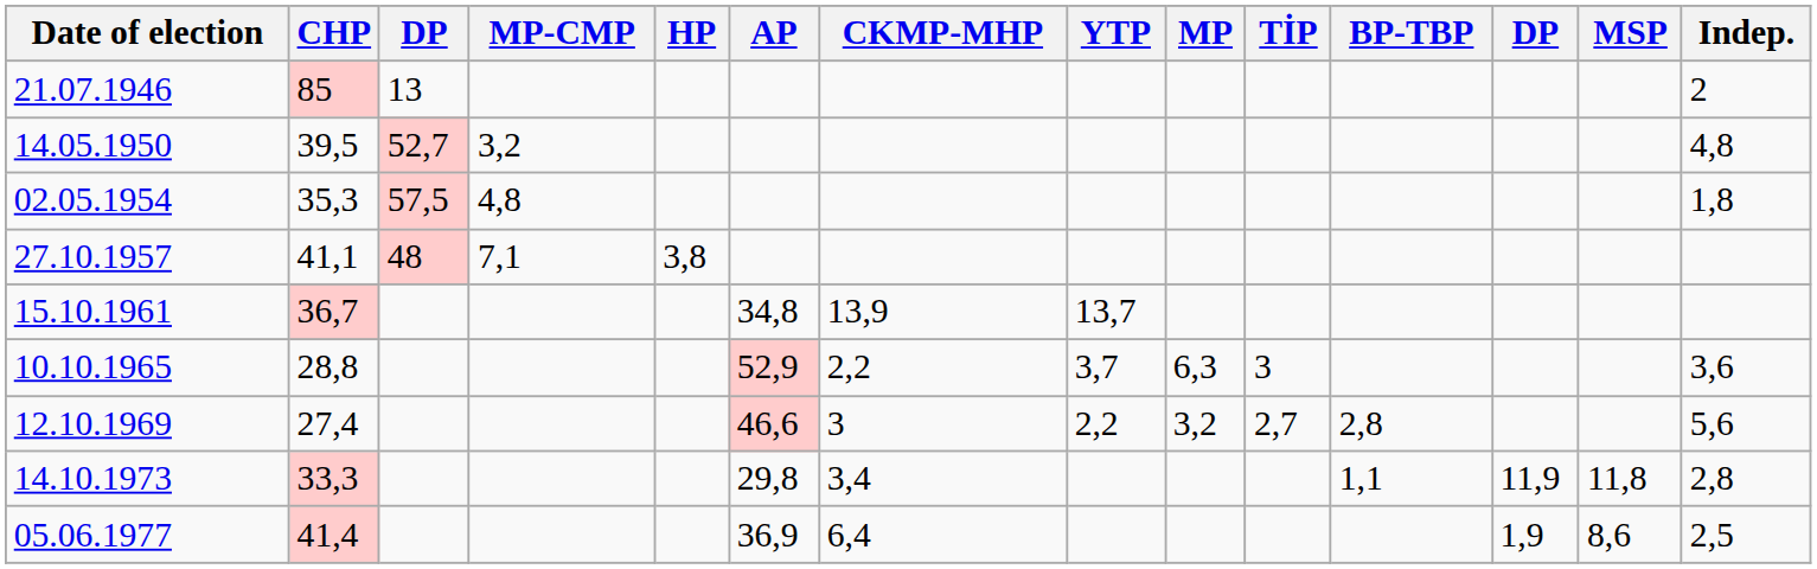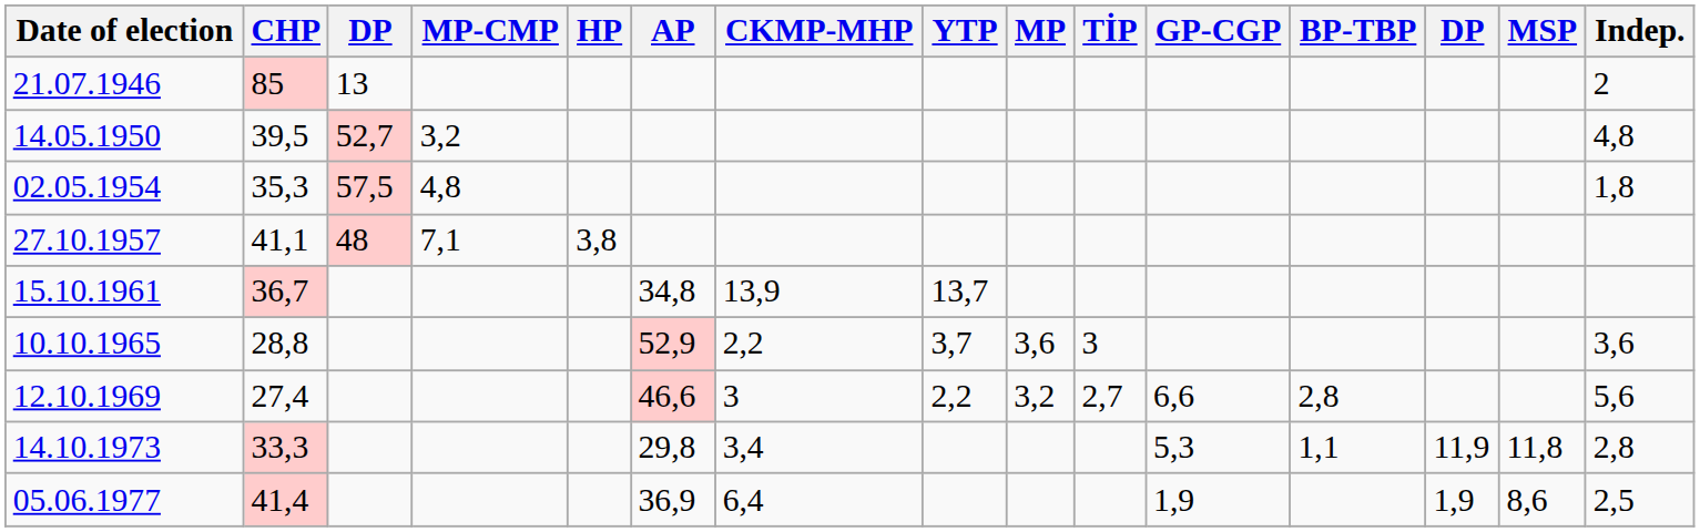 <table class="wikitable sortable">
 <tr>
 <th>Date of election</th>
 <th><a href='#'>CHP</a></th>
 <th><a href='#'>DP</a></th>
 <th><a href='#'>MP-CMP</a></th>
 <th><a href='#'>HP</a></th>
 <th><a href='#'>AP</a></th>
 <th><a href='#'>CKMP-MHP</a></th>
 <th><a href='#'>YTP</a></th>
 <th><a href='#'>MP</a></th>
 <th><a href='#'>TİP</a></th>
+<th><a href='#'>GP-CGP</a></th>
 <th><a href='#'>BP-TBP</a></th>
 <th><a href='#'>DP</a></th>
 <th><a href='#'>MSP</a></th>
 <th>Indep.</th>
 </tr>
 <tr>
 <td><a href='#'>21.07.1946</a></td>
 <td style="background-color:#FFCCCC" width="5%">85</td>
 <td>13</td>
+<td></td>
 <td></td>
 <td></td>
 <td></td>
 <td></td>
 <td></td>
 <td></td>
 <td></td>
 <td></td>
 <td></td>
 <td></td>
 <td>2</td>
 </tr>
 <tr>
 <td><a href='#'>14.05.1950</a></td>
 <td>39,5</td>
 <td style="background-color:#FFCCCC" width="5%">52,7</td>
 <td>3,2</td>
 <td></td>
 <td></td>
 <td></td>
 <td></td>
 <td></td>
 <td></td>
 <td></td>
 <td></td>
 <td></td>
+<td></td>
 <td>4,8</td>
 </tr>
 <tr>
 <td><a href='#'>02.05.1954</a></td>
 <td>35,3</td>
 <td style="background-color:#FFCCCC" width="5%">57,5</td>
 <td>4,8</td>
+<td></td>
 <td></td>
 <td></td>
 <td></td>
 <td></td>
 <td></td>
 <td></td>
 <td></td>
 <td></td>
 <td></td>
 <td>1,8</td>
 </tr>
 <tr>
 <td><a href='#'>27.10.1957</a></td>
 <td>41,1</td>
 <td style="background-color:#FFCCCC" width="5%">48</td>
 <td>7,1</td>
 <td>3,8</td>
 <td></td>
 <td></td>
 <td></td>
 <td></td>
 <td></td>
 <td></td>
 <td></td>
 <td></td>
 <td></td>
+<td></td>
 </tr>
 <tr>
 <td><a href='#'>15.10.1961</a></td>
 <td style="background-color:#FFCCCC" width="5%">36,7</td>
 <td></td>
 <td></td>
 <td></td>
 <td>34,8</td>
 <td>13,9</td>
 <td>13,7</td>
 <td></td>
 <td></td>
 <td></td>
 <td></td>
 <td></td>
 <td></td>
+<td></td>
 </tr>
 <tr>
 <td><a href='#'>10.10.1965</a></td>
 <td>28,8</td>
 <td></td>
 <td></td>
 <td></td>
 <td style="background-color:#FFCCCC" width="5%">52,9</td>
 <td>2,2</td>
 <td>3,7</td>
-<td>6,3</td>
+<td>3,6</td>
 <td>3</td>
+<td></td>
 <td></td>
 <td></td>
 <td></td>
 <td>3,6</td>
 </tr>
 <tr>
 <td><a href='#'>12.10.1969</a></td>
 <td>27,4</td>
 <td></td>
 <td></td>
 <td></td>
 <td style="background-color:#FFCCCC" width="5%">46,6</td>
 <td>3</td>
 <td>2,2</td>
 <td>3,2</td>
 <td>2,7</td>
+<td>6,6</td>
 <td>2,8</td>
 <td></td>
 <td></td>
 <td>5,6</td>
 </tr>
 <tr>
 <td><a href='#'>14.10.1973</a></td>
 <td style="background-color:#FFCCCC" width="5%">33,3</td>
 <td></td>
 <td></td>
 <td></td>
 <td>29,8</td>
 <td>3,4</td>
 <td></td>
 <td></td>
 <td></td>
+<td>5,3</td>
 <td>1,1</td>
 <td>11,9</td>
 <td>11,8</td>
 <td>2,8</td>
 </tr>
 <tr>
 <td><a href='#'>05.06.1977</a></td>
 <td style="background-color:#FFCCCC" width="5%">41,4</td>
 <td></td>
 <td></td>
 <td></td>
 <td>36,9</td>
 <td>6,4</td>
 <td></td>
 <td></td>
 <td></td>
+<td>1,9</td>
 <td></td>
 <td>1,9</td>
 <td>8,6</td>
 <td>2,5</td>
 </tr>
 </table>
